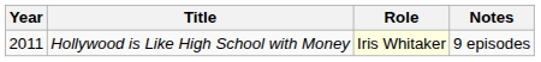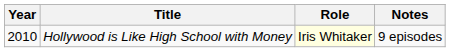 <table class="wikitable sortable">
 <tr>
 <th>Year</th>
 <th>Title</th>
 <th>Role</th>
 <th>Notes</th>
 </tr>
 <tr>
-<td>2011</td>
+<td>2010</td>
 <td><em>Hollywood is Like High School with Money</em></td>
 <td style="background: lightyellow;">Iris Whitaker</td>
 <td>9 episodes</td>
 </tr>
 </table>
